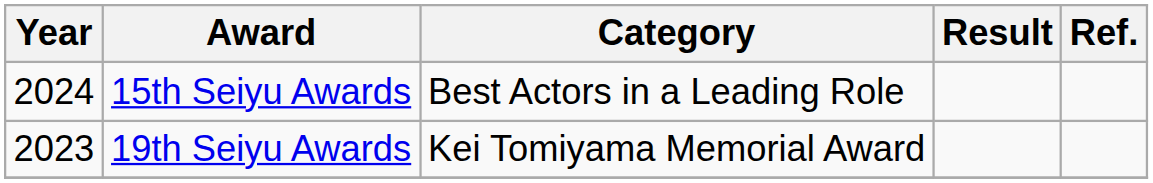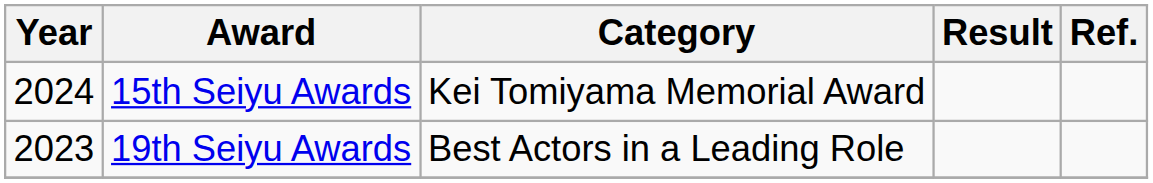 <table class="wikitable">
 <tr>
 <th>Year</th>
 <th>Award</th>
 <th>Category</th>
 <th>Result</th>
 <th>Ref.</th>
 </tr>
 <tr>
 <td>2024</td>
 <td><a href='#'>15th Seiyu Awards</a></td>
-<td>Best Actors in a Leading Role</td>
+<td>Kei Tomiyama Memorial Award</td>
 <td></td>
 <td></td>
 </tr>
 <tr>
 <td>2023</td>
 <td><a href='#'>19th Seiyu Awards</a></td>
-<td>Kei Tomiyama Memorial Award</td>
+<td>Best Actors in a Leading Role</td>
 <td></td>
 <td></td>
 </tr>
 <tr>
 </tr>
 </table>
